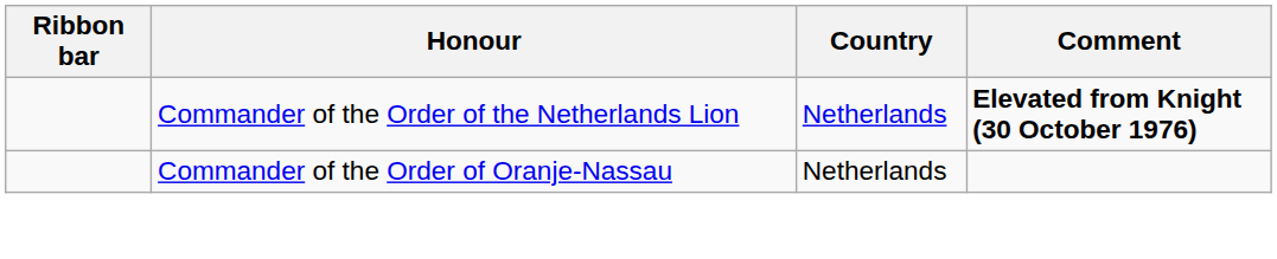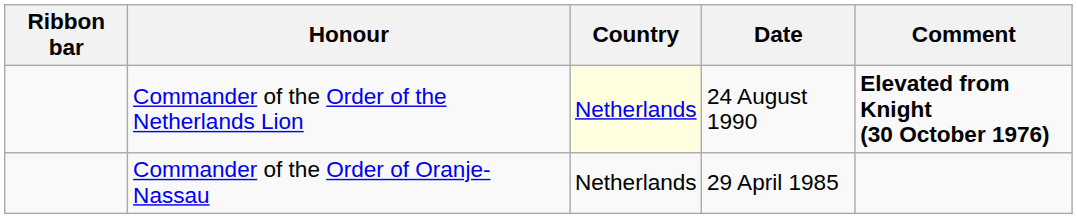 <table class="wikitable" style="width:60%;">
 <tr>
 <th style="width:80px;">Ribbon bar</th>
 <th>Honour</th>
 <th>Country</th>
+<th>Date</th>
 <th>Comment</th>
 </tr>
 <tr>
 <td></td>
 <td><a href='#'>Commander</a> of the <a href='#'>Order of the Netherlands Lion</a></td>
-<td><a href='#'>Netherlands</a></td>
+<td style="background: lightyellow;"><a href='#'>Netherlands</a></td>
+<td>24 August 1990</td>
 <td><strong>Elevated from Knight <br> (30 October 1976)</strong></td>
 </tr>
 <tr>
 <td></td>
 <td><a href='#'>Commander</a> of the <a href='#'>Order of Oranje-Nassau</a></td>
 <td>Netherlands</td>
+<td>29 April 1985</td>
 <td></td>
 </tr>
 </table>
